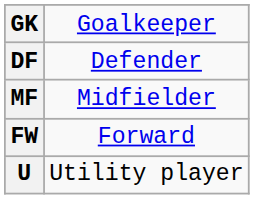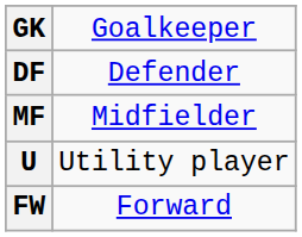 <table class="wikitable unsortable">
 <tr>
 <th scope="row">GK</th>
 <td align=center><a href='#'>Goalkeeper</a></td>
 </tr>
 <tr>
 <th scope="row" align="center">DF</th>
 <td align=center><a href='#'>Defender</a></td>
 </tr>
 <tr>
 <th scope="row" align="center">MF</th>
 <td align=center><a href='#'>Midfielder</a></td>
 </tr>
 <tr>
+<th scope="row" align="center">U</th>
+<td align=center>Utility player</td>
+</tr>
+<tr>
 <th scope="row" align="center">FW</th>
 <td align=center><a href='#'>Forward</a></td>
 </tr>
-<tr>
-<th scope="row" align="center">U</th>
-<td align=center>Utility player</td>
-</tr>
 </table>
